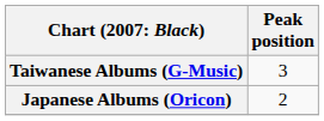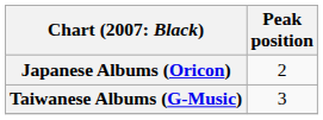 <table class="wikitable sortable plainrowheaders" style="text-align:center">
 <tr>
 <th scope="col">Chart (2007: <em>Black</em>)</th>
 <th scope="col">Peak<br>position</th>
 </tr>
 <tr>
+<th scope="row">Japanese Albums (<a href='#'>Oricon</a>)</th>
+<td>2</td>
+</tr>
+<tr>
 <th scope="row">Taiwanese Albums (<a href='#'>G-Music</a>)</th>
 <td>3</td>
 </tr>
 <tr>
-<th scope="row">Japanese Albums (<a href='#'>Oricon</a>)</th>
-<td>2</td>
-</tr>
-<tr>
 </tr>
 </table>
